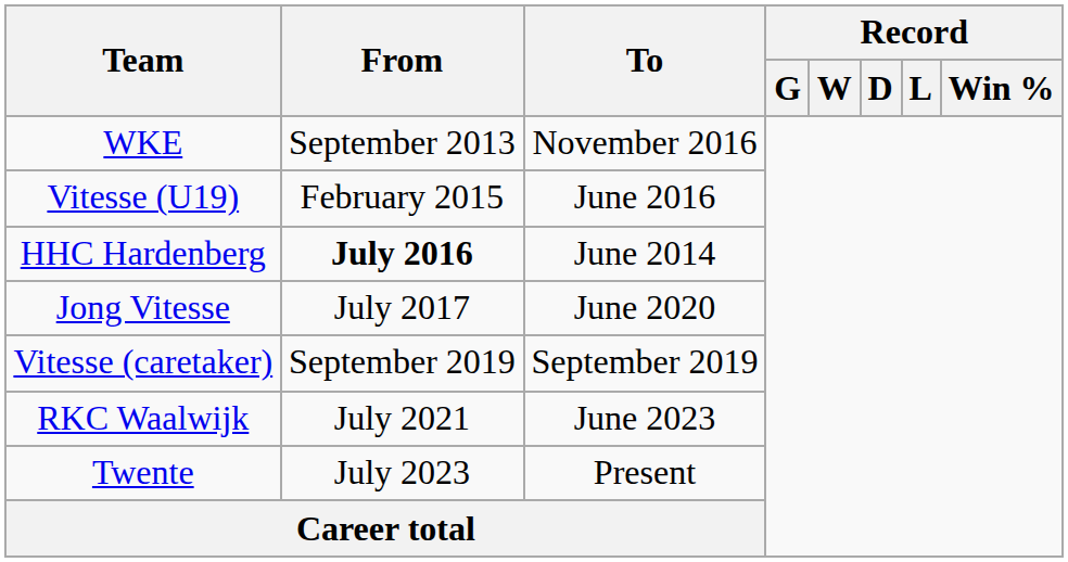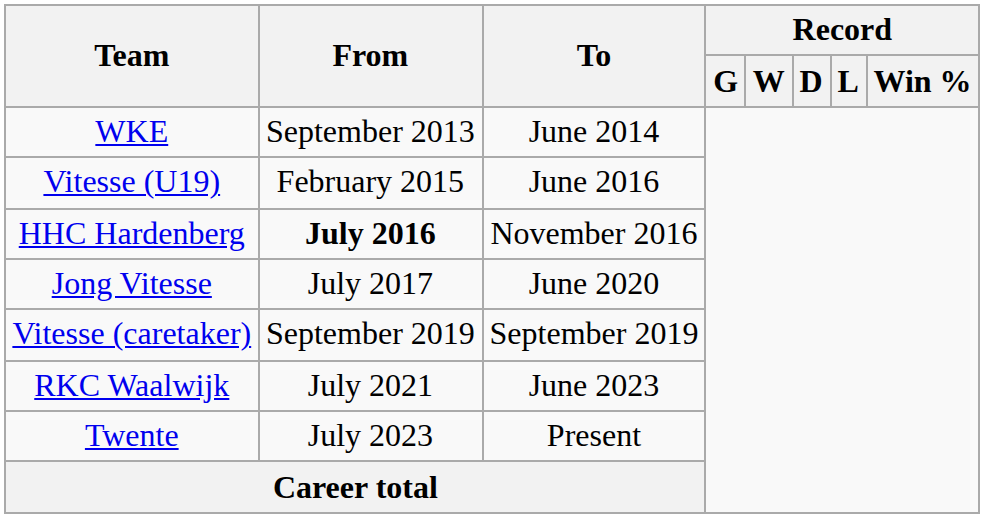 <table class="wikitable" style="text-align: center">
 <tr>
 <th rowspan="2">Team</th>
 <th rowspan="2">From</th>
 <th rowspan="2">To</th>
 <th colspan="5">Record</th>
 </tr>
 <tr>
 <th>G</th>
 <th>W</th>
 <th>D</th>
 <th>L</th>
 <th>Win %</th>
 </tr>
 <tr>
 <td><a href='#'>WKE</a></td>
 <td>September 2013</td>
-<td>November 2016<br></td>
+<td>June 2014<br></td>
 </tr>
 <tr>
 <td><a href='#'>Vitesse (U19)</a></td>
 <td>February 2015</td>
 <td>June 2016<br></td>
 </tr>
 <tr>
 <td><a href='#'>HHC Hardenberg</a></td>
 <td><strong>July 2016</strong></td>
-<td>June 2014<br></td>
+<td>November 2016<br></td>
 </tr>
 <tr>
 <td><a href='#'>Jong Vitesse</a></td>
 <td>July 2017</td>
 <td>June 2020<br></td>
 </tr>
 <tr>
 <td><a href='#'>Vitesse (caretaker)</a></td>
 <td>September 2019</td>
 <td>September 2019<br></td>
 </tr>
 <tr>
 <td><a href='#'>RKC Waalwijk</a></td>
 <td>July 2021</td>
 <td>June 2023<br></td>
 </tr>
 <tr>
 <td><a href='#'>Twente</a></td>
 <td>July 2023</td>
 <td>Present<br></td>
 </tr>
 <tr>
 <th colspan="3">Career total<br></th>
 </tr>
 </table>
